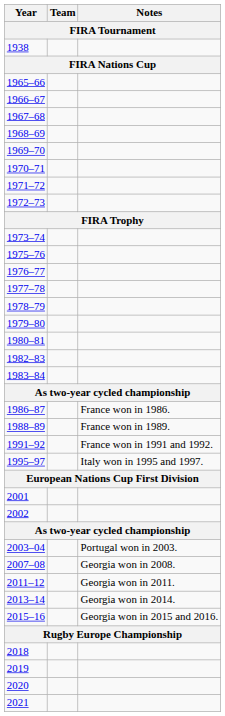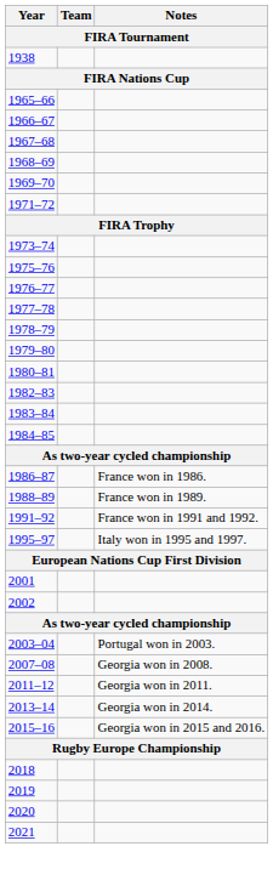 <table class="wikitable sortable">
 <tr>
 <th>Year</th>
 <th>Team</th>
 <th>Notes</th>
 </tr>
 <tr>
 <th colspan=3>FIRA Tournament</th>
 </tr>
 <tr>
 <td><a href='#'>1938</a></td>
 <td></td>
 <td></td>
 </tr>
 <tr>
 <th colspan=3>FIRA Nations Cup</th>
 </tr>
 <tr>
 <td><a href='#'>1965–66</a></td>
 <td></td>
 <td></td>
 </tr>
 <tr>
 <td><a href='#'>1966–67</a></td>
 <td></td>
 <td></td>
 </tr>
 <tr>
 <td><a href='#'>1967–68</a></td>
 <td></td>
 <td></td>
 </tr>
 <tr>
 <td><a href='#'>1968–69</a></td>
 <td></td>
 <td></td>
 </tr>
 <tr>
 <td><a href='#'>1969–70</a></td>
 <td></td>
 <td></td>
 </tr>
 <tr>
-<td><a href='#'>1970–71</a></td>
-<td></td>
-<td></td>
-</tr>
-<tr>
 <td><a href='#'>1971–72</a></td>
-<td></td>
-<td></td>
-</tr>
-<tr>
-<td><a href='#'>1972–73</a></td>
 <td></td>
 <td></td>
 </tr>
 <tr>
 <th colspan=3>FIRA Trophy</th>
 </tr>
 <tr>
 <td><a href='#'>1973–74</a></td>
 <td></td>
 <td></td>
 </tr>
 <tr>
 <td><a href='#'>1975–76</a></td>
 <td></td>
 <td></td>
 </tr>
 <tr>
 <td><a href='#'>1976–77</a></td>
 <td></td>
 <td></td>
 </tr>
 <tr>
 <td><a href='#'>1977–78</a></td>
 <td></td>
 <td></td>
 </tr>
 <tr>
 <td><a href='#'>1978–79</a></td>
 <td></td>
 <td></td>
 </tr>
 <tr>
 <td><a href='#'>1979–80</a></td>
 <td></td>
 <td></td>
 </tr>
 <tr>
 <td><a href='#'>1980–81</a></td>
 <td></td>
 <td></td>
 </tr>
 <tr>
 <td><a href='#'>1982–83</a></td>
 <td></td>
 <td></td>
 </tr>
 <tr>
 <td><a href='#'>1983–84</a></td>
+<td></td>
+<td></td>
+</tr>
+<tr>
+<td><a href='#'>1984–85</a></td>
 <td></td>
 <td></td>
 </tr>
 <tr>
 <th colspan=3>As two-year cycled championship</th>
 </tr>
 <tr>
 <td><a href='#'>1986–87</a></td>
 <td></td>
 <td>France won in 1986.</td>
 </tr>
 <tr>
 <td><a href='#'>1988–89</a></td>
 <td></td>
 <td>France won in 1989.</td>
 </tr>
 <tr>
 <td><a href='#'>1991–92</a></td>
 <td></td>
 <td>France won in 1991 and 1992.</td>
 </tr>
 <tr>
 <td><a href='#'>1995–97</a></td>
 <td></td>
 <td>Italy won in 1995 and 1997.</td>
 </tr>
 <tr>
 <th colspan=3>European Nations Cup First Division</th>
 </tr>
 <tr>
 <td><a href='#'>2001</a></td>
 <td></td>
 <td></td>
 </tr>
 <tr>
 <td><a href='#'>2002</a></td>
 <td></td>
 <td></td>
 </tr>
 <tr>
 <th colspan=3>As two-year cycled championship</th>
 </tr>
 <tr>
 <td><a href='#'>2003–04</a></td>
 <td></td>
 <td>Portugal won in 2003.</td>
 </tr>
 <tr>
 <td><a href='#'>2007–08</a></td>
 <td></td>
 <td>Georgia won in 2008.</td>
 </tr>
 <tr>
 <td><a href='#'>2011–12</a></td>
 <td></td>
 <td>Georgia won in 2011.</td>
 </tr>
 <tr>
 <td><a href='#'>2013–14</a></td>
 <td></td>
 <td>Georgia won in 2014.</td>
 </tr>
 <tr>
 <td><a href='#'>2015–16</a></td>
 <td></td>
 <td>Georgia won in 2015 and 2016.</td>
 </tr>
 <tr>
 <th colspan=3>Rugby Europe Championship</th>
 </tr>
 <tr>
 <td><a href='#'>2018</a></td>
 <td></td>
 <td></td>
 </tr>
 <tr>
 <td><a href='#'>2019</a></td>
 <td></td>
 <td></td>
 </tr>
 <tr>
 <td><a href='#'>2020</a></td>
 <td></td>
 <td></td>
 </tr>
 <tr>
 <td><a href='#'>2021</a></td>
 <td></td>
 <td></td>
 </tr>
 </table>
